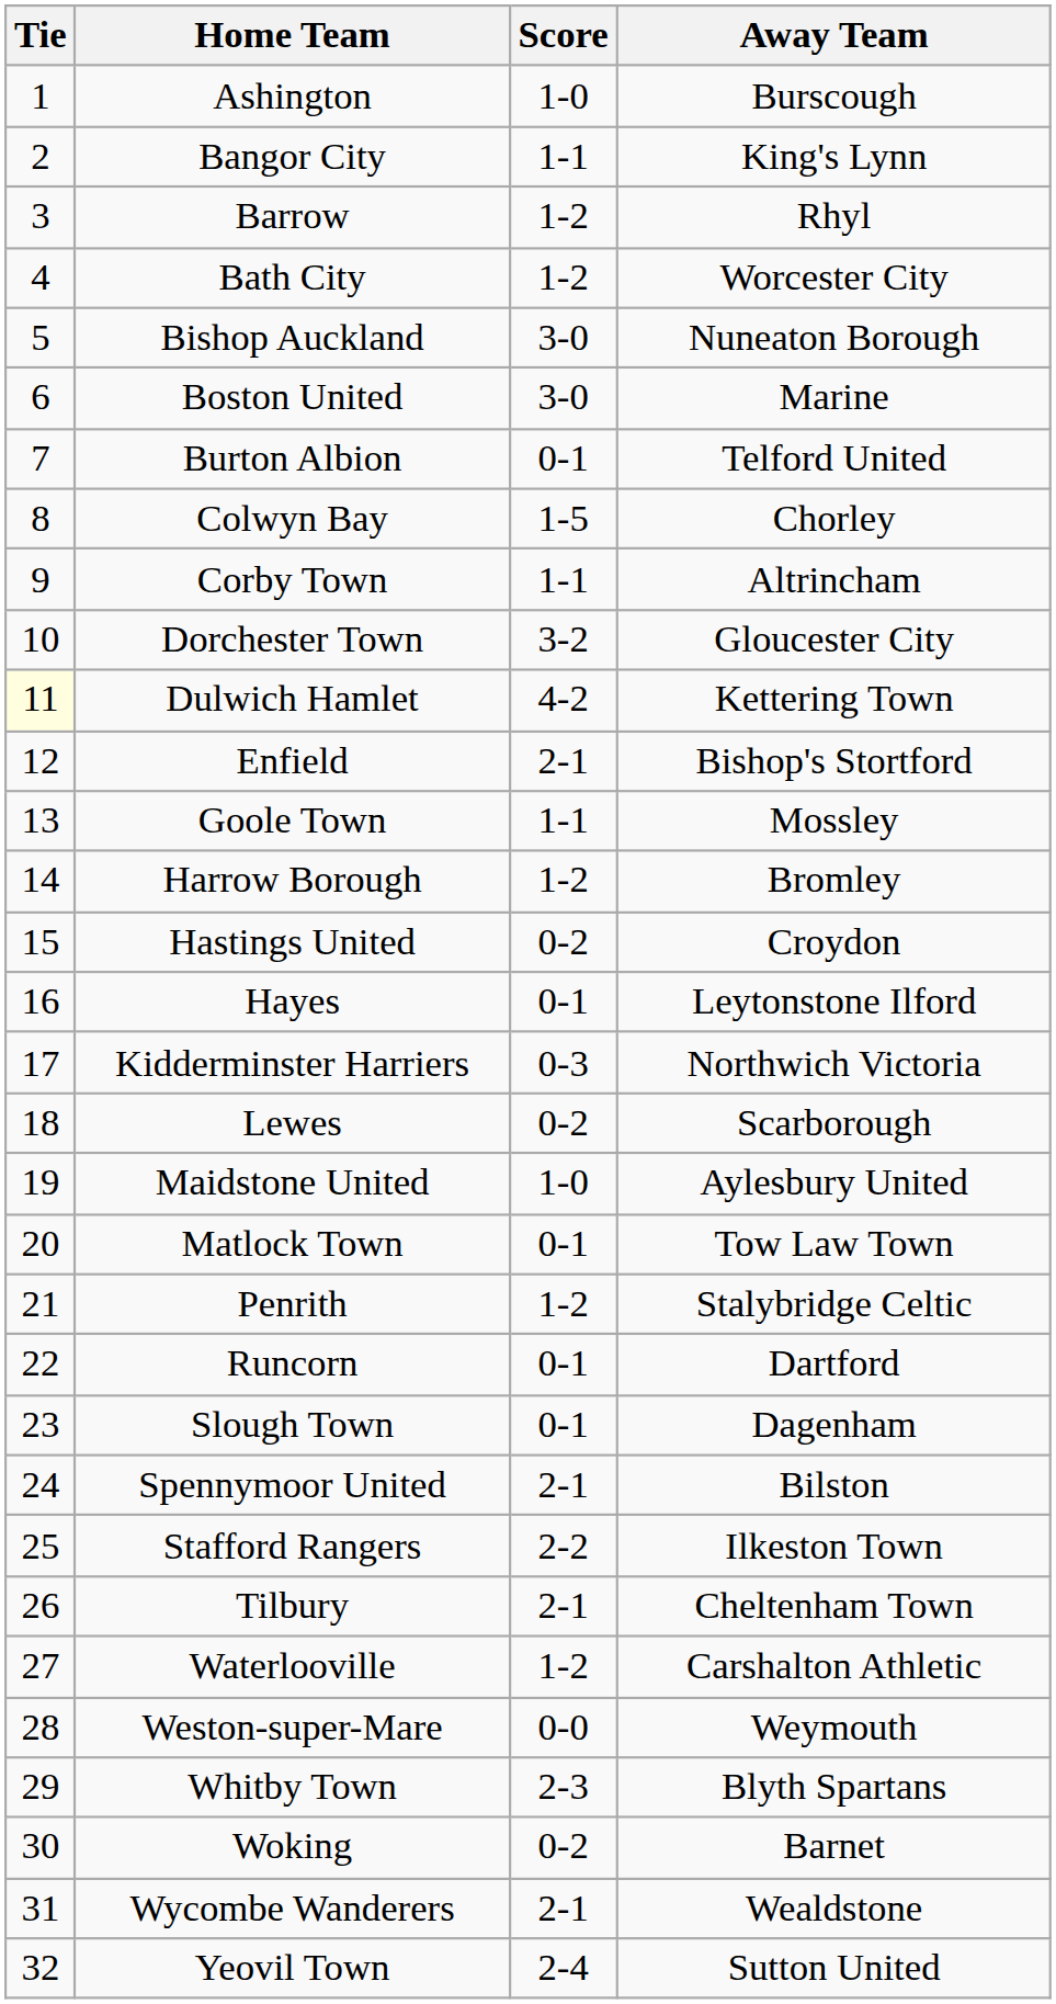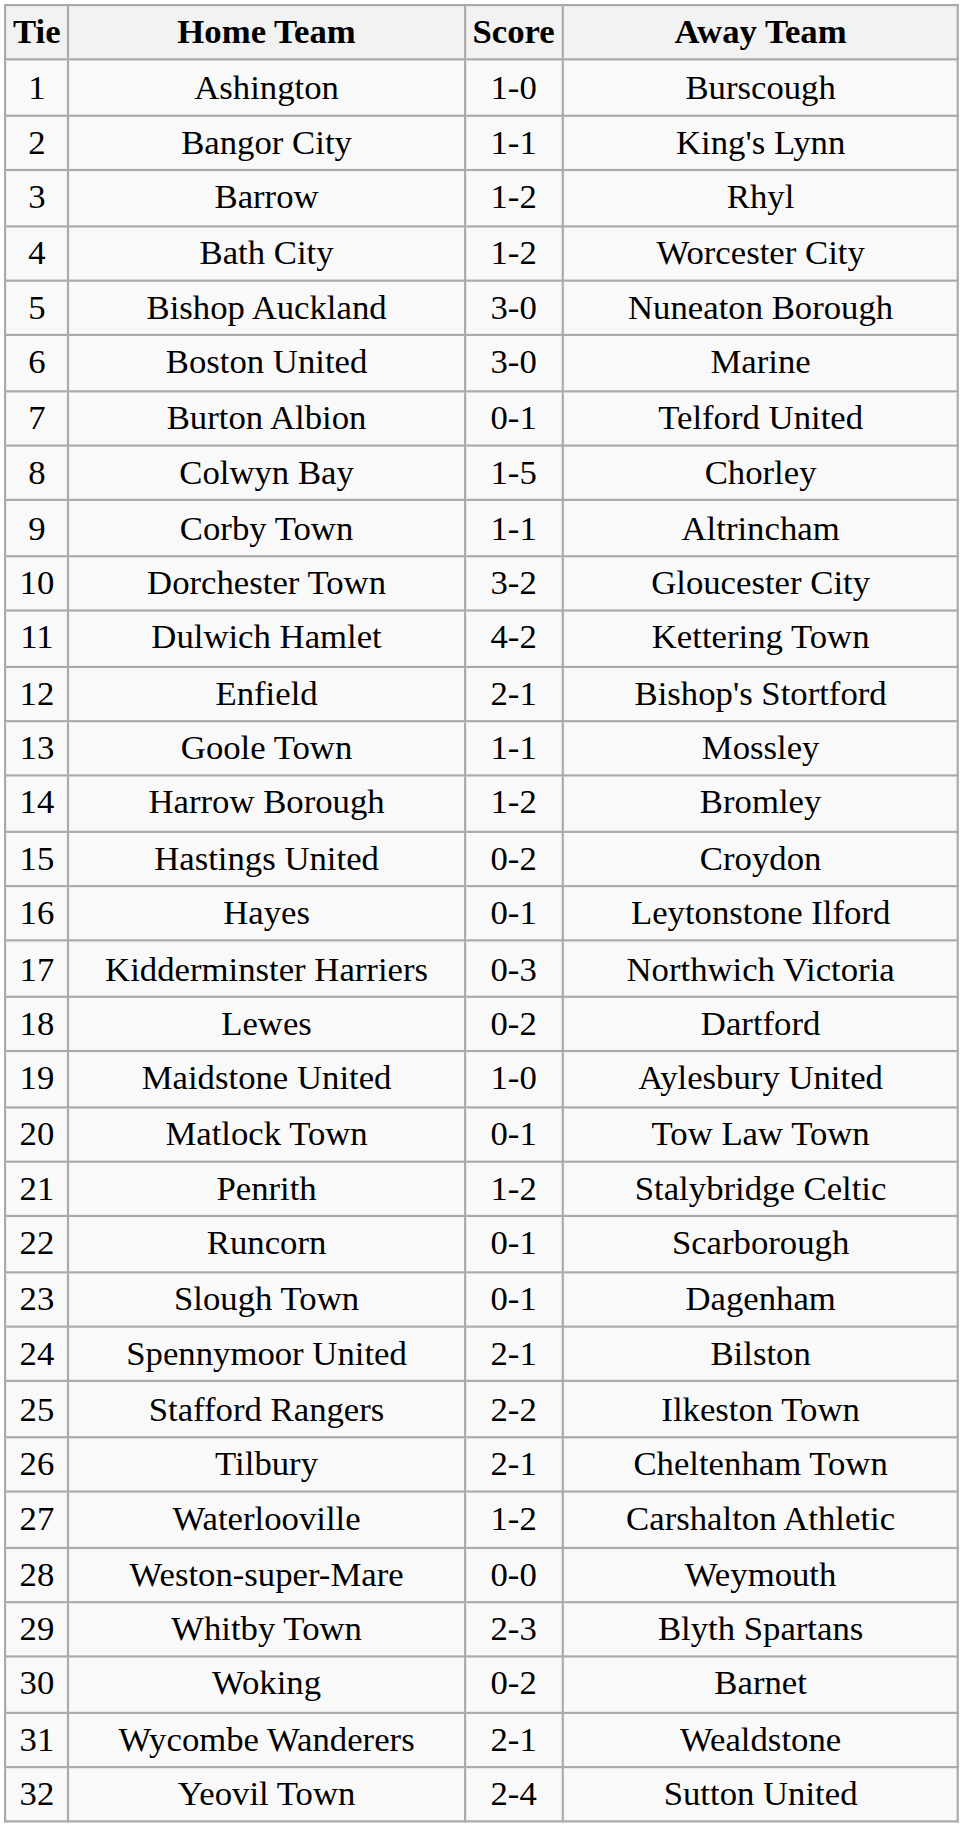 <table class="wikitable" style="text-align:center;">
 <tr>
 <th width=20>Tie</th>
 <th width=175>Home Team</th>
 <th width=20>Score</th>
 <th width=175>Away Team</th>
 </tr>
 <tr>
 <td>1</td>
 <td>Ashington</td>
 <td>1-0</td>
 <td>Burscough</td>
 </tr>
 <tr>
 <td>2</td>
 <td>Bangor City</td>
 <td>1-1</td>
 <td>King's Lynn</td>
 </tr>
 <tr>
 <td>3</td>
 <td>Barrow</td>
 <td>1-2</td>
 <td>Rhyl</td>
 </tr>
 <tr>
 <td>4</td>
 <td>Bath City</td>
 <td>1-2</td>
 <td>Worcester City</td>
 </tr>
 <tr>
 <td>5</td>
 <td>Bishop Auckland</td>
 <td>3-0</td>
 <td>Nuneaton Borough</td>
 </tr>
 <tr>
 <td>6</td>
 <td>Boston United</td>
 <td>3-0</td>
 <td>Marine</td>
 </tr>
 <tr>
 <td>7</td>
 <td>Burton Albion</td>
 <td>0-1</td>
 <td>Telford United</td>
 </tr>
 <tr>
 <td>8</td>
 <td>Colwyn Bay</td>
 <td>1-5</td>
 <td>Chorley</td>
 </tr>
 <tr>
 <td>9</td>
 <td>Corby Town</td>
 <td>1-1</td>
 <td>Altrincham</td>
 </tr>
 <tr>
 <td>10</td>
 <td>Dorchester Town</td>
 <td>3-2</td>
 <td>Gloucester City</td>
 </tr>
 <tr>
-<td style="background: lightyellow;">11</td>
+<td>11</td>
 <td>Dulwich Hamlet</td>
 <td>4-2</td>
 <td>Kettering Town</td>
 </tr>
 <tr>
 <td>12</td>
 <td>Enfield</td>
 <td>2-1</td>
 <td>Bishop's Stortford</td>
 </tr>
 <tr>
 <td>13</td>
 <td>Goole Town</td>
 <td>1-1</td>
 <td>Mossley</td>
 </tr>
 <tr>
 <td>14</td>
 <td>Harrow Borough</td>
 <td>1-2</td>
 <td>Bromley</td>
 </tr>
 <tr>
 <td>15</td>
 <td>Hastings United</td>
 <td>0-2</td>
 <td>Croydon</td>
 </tr>
 <tr>
 <td>16</td>
 <td>Hayes</td>
 <td>0-1</td>
 <td>Leytonstone Ilford</td>
 </tr>
 <tr>
 <td>17</td>
 <td>Kidderminster Harriers</td>
 <td>0-3</td>
 <td>Northwich Victoria</td>
 </tr>
 <tr>
 <td>18</td>
 <td>Lewes</td>
 <td>0-2</td>
-<td>Scarborough</td>
+<td>Dartford</td>
 </tr>
 <tr>
 <td>19</td>
 <td>Maidstone United</td>
 <td>1-0</td>
 <td>Aylesbury United</td>
 </tr>
 <tr>
 <td>20</td>
 <td>Matlock Town</td>
 <td>0-1</td>
 <td>Tow Law Town</td>
 </tr>
 <tr>
 <td>21</td>
 <td>Penrith</td>
 <td>1-2</td>
 <td>Stalybridge Celtic</td>
 </tr>
 <tr>
 <td>22</td>
 <td>Runcorn</td>
 <td>0-1</td>
-<td>Dartford</td>
+<td>Scarborough</td>
 </tr>
 <tr>
 <td>23</td>
 <td>Slough Town</td>
 <td>0-1</td>
 <td>Dagenham</td>
 </tr>
 <tr>
 <td>24</td>
 <td>Spennymoor United</td>
 <td>2-1</td>
 <td>Bilston</td>
 </tr>
 <tr>
 <td>25</td>
 <td>Stafford Rangers</td>
 <td>2-2</td>
 <td>Ilkeston Town</td>
 </tr>
 <tr>
 <td>26</td>
 <td>Tilbury</td>
 <td>2-1</td>
 <td>Cheltenham Town</td>
 </tr>
 <tr>
 <td>27</td>
 <td>Waterlooville</td>
 <td>1-2</td>
 <td>Carshalton Athletic</td>
 </tr>
 <tr>
 <td>28</td>
 <td>Weston-super-Mare</td>
 <td>0-0</td>
 <td>Weymouth</td>
 </tr>
 <tr>
 <td>29</td>
 <td>Whitby Town</td>
 <td>2-3</td>
 <td>Blyth Spartans</td>
 </tr>
 <tr>
 <td>30</td>
 <td>Woking</td>
 <td>0-2</td>
 <td>Barnet</td>
 </tr>
 <tr>
 <td>31</td>
 <td>Wycombe Wanderers</td>
 <td>2-1</td>
 <td>Wealdstone</td>
 </tr>
 <tr>
 <td>32</td>
 <td>Yeovil Town</td>
 <td>2-4</td>
 <td>Sutton United</td>
 </tr>
 </table>
